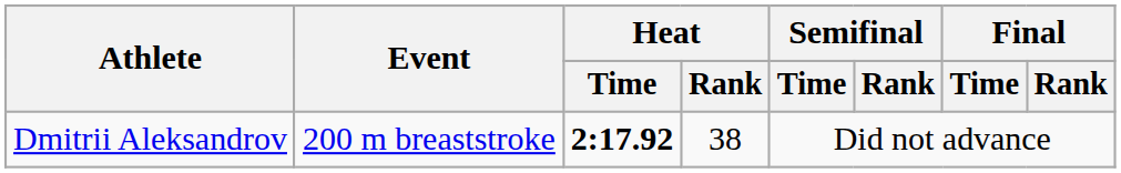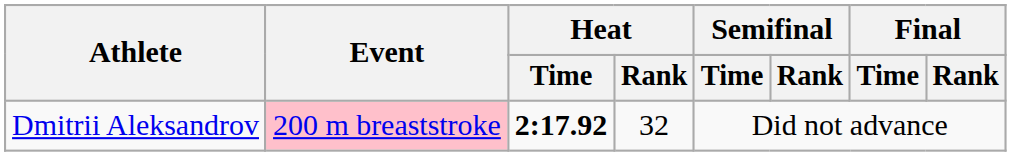 <table class=wikitable style="font-size:90%">
 <tr>
 <th rowspan="2">Athlete</th>
 <th rowspan="2">Event</th>
 <th colspan="2">Heat</th>
 <th colspan="2">Semifinal</th>
 <th colspan="2">Final</th>
 </tr>
 <tr style="font-size:95%">
 <th>Time</th>
 <th>Rank</th>
 <th>Time</th>
 <th>Rank</th>
 <th>Time</th>
 <th>Rank</th>
 </tr>
 <tr align=center>
 <td align=left><a href='#'>Dmitrii Aleksandrov</a></td>
-<td align=left><a href='#'>200 m breaststroke</a></td>
+<td align=left style="background: pink;"><a href='#'>200 m breaststroke</a></td>
 <td><strong>2:17.92</strong></td>
-<td>38</td>
+<td>32</td>
 <td colspan=4>Did not advance</td>
 </tr>
 </table>
